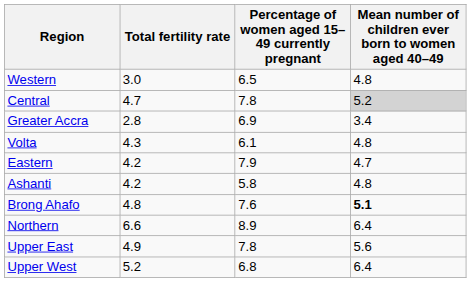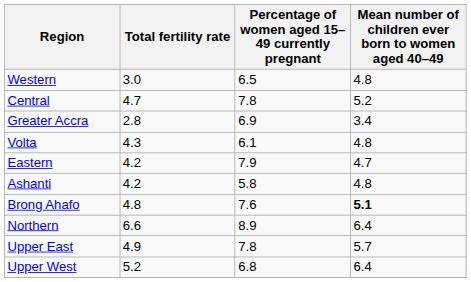 <table class="wikitable sortable">
 <tr>
 <th style="width:100pt;">Region</th>
 <th style="width:100pt;">Total fertility rate</th>
 <th style="width:100pt;">Percentage of women aged 15–49 currently pregnant</th>
 <th style="width:100pt;">Mean number of children ever born to women aged 40–49</th>
 </tr>
 <tr>
 <td><a href='#'>Western</a></td>
 <td>3.0</td>
 <td>6.5</td>
 <td>4.8</td>
 </tr>
 <tr>
 <td><a href='#'>Central</a></td>
 <td>4.7</td>
 <td>7.8</td>
-<td style="background: lightgrey;">5.2</td>
+<td>5.2</td>
 </tr>
 <tr>
 <td><a href='#'>Greater Accra</a></td>
 <td>2.8</td>
 <td>6.9</td>
 <td>3.4</td>
 </tr>
 <tr>
 <td><a href='#'>Volta</a></td>
 <td>4.3</td>
 <td>6.1</td>
 <td>4.8</td>
 </tr>
 <tr>
 <td><a href='#'>Eastern</a></td>
 <td>4.2</td>
 <td>7.9</td>
 <td>4.7</td>
 </tr>
 <tr>
 <td><a href='#'>Ashanti</a></td>
 <td>4.2</td>
 <td>5.8</td>
 <td>4.8</td>
 </tr>
 <tr>
 <td><a href='#'>Brong Ahafo</a></td>
 <td>4.8</td>
 <td>7.6</td>
 <td><strong>5.1</strong></td>
 </tr>
 <tr>
 <td><a href='#'>Northern</a></td>
 <td>6.6</td>
 <td>8.9</td>
 <td>6.4</td>
 </tr>
 <tr>
 <td><a href='#'>Upper East</a></td>
 <td>4.9</td>
 <td>7.8</td>
-<td>5.6</td>
+<td>5.7</td>
 </tr>
 <tr>
 <td><a href='#'>Upper West</a></td>
 <td>5.2</td>
 <td>6.8</td>
 <td>6.4</td>
 </tr>
 </table>
